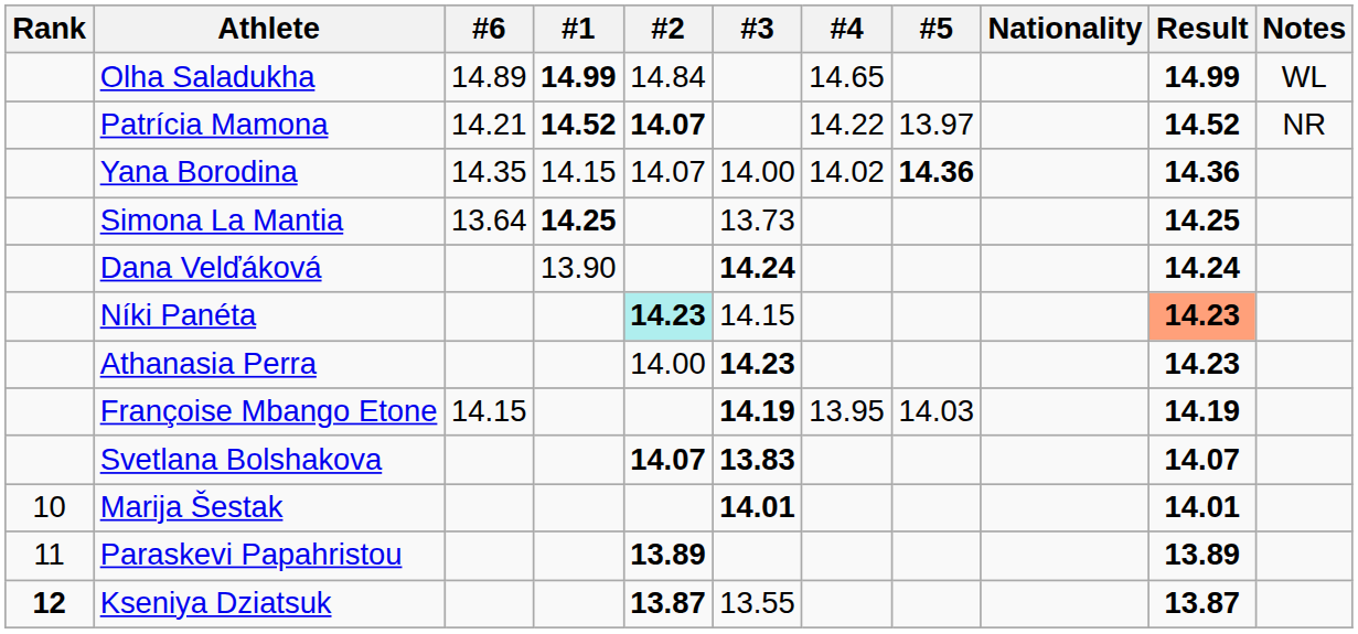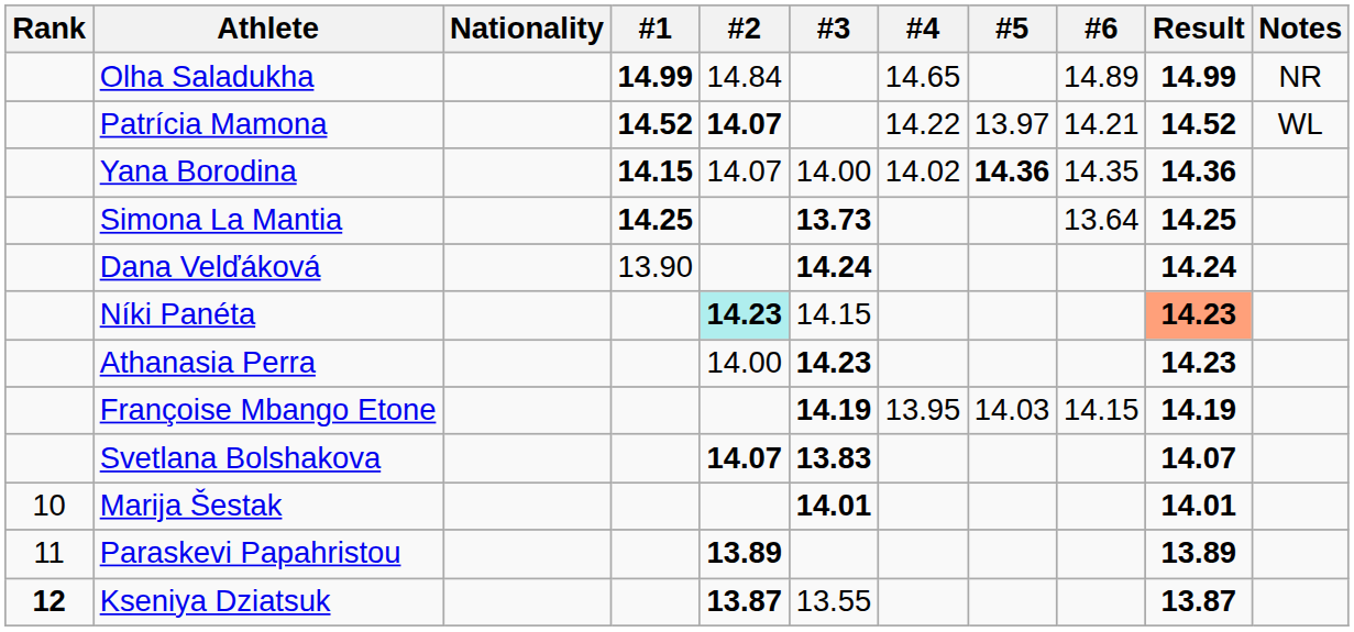 <table class="wikitable sortable" style="text-align:center">
 <tr>
 <th>Rank</th>
 <th>Athlete</th>
-<th>#6</th>
+<th>Nationality</th>
 <th>#1</th>
 <th>#2</th>
 <th>#3</th>
 <th>#4</th>
 <th>#5</th>
-<th>Nationality</th>
+<th>#6</th>
 <th>Result</th>
 <th>Notes</th>
 </tr>
 <tr>
 <td></td>
 <td align="left"><a href='#'>Olha Saladukha</a></td>
-<td>14.89</td>
+<td align=left></td>
 <td><strong>14.99</strong></td>
 <td>14.84</td>
 <td></td>
 <td>14.65</td>
 <td></td>
-<td align=left></td>
+<td>14.89</td>
 <td><strong>14.99</strong></td>
-<td>WL</td>
+<td>NR</td>
 </tr>
 <tr>
 <td></td>
 <td align="left"><a href='#'>Patrícia Mamona</a></td>
-<td>14.21</td>
+<td align=left></td>
 <td><strong>14.52</strong></td>
 <td><strong>14.07</strong></td>
 <td></td>
 <td>14.22</td>
 <td>13.97</td>
-<td align=left></td>
+<td>14.21</td>
 <td><strong>14.52</strong></td>
-<td>NR</td>
+<td>WL</td>
 </tr>
 <tr>
 <td></td>
 <td align="left"><a href='#'>Yana Borodina</a></td>
-<td>14.35</td>
-<td>14.15</td>
+<td align=left></td>
+<td><strong>14.15</strong></td>
 <td>14.07</td>
 <td>14.00</td>
 <td>14.02</td>
 <td><strong>14.36</strong></td>
-<td align=left></td>
+<td>14.35</td>
 <td><strong>14.36</strong></td>
 <td></td>
 </tr>
 <tr>
 <td></td>
 <td align="left"><a href='#'>Simona La Mantia</a></td>
-<td>13.64</td>
+<td align=left></td>
 <td><strong>14.25</strong></td>
 <td></td>
-<td>13.73</td>
+<td><strong>13.73</strong></td>
 <td></td>
 <td></td>
-<td align=left></td>
+<td>13.64</td>
 <td><strong>14.25</strong></td>
 <td></td>
 </tr>
 <tr>
 <td></td>
 <td align="left"><a href='#'>Dana Velďáková</a></td>
-<td></td>
+<td align=left></td>
 <td>13.90</td>
 <td></td>
 <td><strong>14.24</strong></td>
 <td></td>
 <td></td>
-<td align=left></td>
+<td></td>
 <td><strong>14.24</strong></td>
 <td></td>
 </tr>
 <tr>
 <td></td>
 <td align="left"><a href='#'>Níki Panéta</a></td>
-<td></td>
+<td align=left></td>
 <td></td>
 <td style="background: paleturquoise;"><strong>14.23</strong></td>
 <td>14.15</td>
 <td></td>
 <td></td>
-<td align=left></td>
+<td></td>
 <td style="background: lightsalmon;"><strong>14.23</strong></td>
 <td></td>
 </tr>
 <tr>
 <td></td>
 <td align="left"><a href='#'>Athanasia Perra</a></td>
-<td></td>
+<td align=left></td>
 <td></td>
 <td>14.00</td>
 <td><strong>14.23</strong></td>
 <td></td>
 <td></td>
-<td align=left></td>
+<td></td>
 <td><strong>14.23</strong></td>
 <td></td>
 </tr>
 <tr>
 <td></td>
 <td align="left"><a href='#'>Françoise Mbango Etone</a></td>
-<td>14.15</td>
+<td align=left></td>
 <td></td>
 <td></td>
 <td><strong>14.19</strong></td>
 <td>13.95</td>
 <td>14.03</td>
-<td align=left></td>
+<td>14.15</td>
 <td><strong>14.19</strong></td>
 <td></td>
 </tr>
 <tr>
 <td></td>
 <td align="left"><a href='#'>Svetlana Bolshakova</a></td>
-<td></td>
+<td align=left></td>
 <td></td>
 <td><strong>14.07</strong></td>
 <td><strong>13.83</strong></td>
 <td></td>
 <td></td>
-<td align=left></td>
+<td></td>
 <td><strong>14.07</strong></td>
 <td></td>
 </tr>
 <tr>
 <td>10</td>
 <td align="left"><a href='#'>Marija Šestak</a></td>
-<td></td>
+<td align=left></td>
 <td></td>
 <td></td>
 <td><strong>14.01</strong></td>
 <td></td>
 <td></td>
-<td align=left></td>
+<td></td>
 <td><strong>14.01</strong></td>
 <td></td>
 </tr>
 <tr>
 <td>11</td>
 <td align="left"><a href='#'>Paraskevi Papahristou</a></td>
-<td></td>
+<td align=left></td>
 <td></td>
 <td><strong>13.89</strong></td>
 <td></td>
 <td></td>
 <td></td>
-<td align=left></td>
+<td></td>
 <td><strong>13.89</strong></td>
 <td></td>
 </tr>
 <tr>
 <td><strong>12</strong></td>
 <td align="left"><a href='#'>Kseniya Dziatsuk</a></td>
-<td></td>
+<td align=left></td>
 <td></td>
 <td><strong>13.87</strong></td>
 <td>13.55</td>
 <td></td>
 <td></td>
-<td align=left></td>
+<td></td>
 <td><strong>13.87</strong></td>
 <td></td>
 </tr>
 </table>
